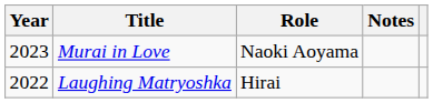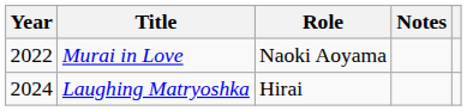 <table class="wikitable sortable">
 <tr>
 <th>Year</th>
 <th>Title</th>
 <th>Role</th>
 <th class="unsortable">Notes</th>
 <th class="unsortable"></th>
 </tr>
 <tr>
-<td>2023</td>
+<td>2022</td>
 <td><em><a href='#'>Murai in Love</a></em></td>
 <td>Naoki Aoyama</td>
 <td></td>
 <td></td>
 </tr>
 <tr>
-<td>2022</td>
+<td>2024</td>
 <td><em><a href='#'>Laughing Matryoshka</a></em></td>
 <td>Hirai</td>
 <td></td>
 <td></td>
 </tr>
 </table>
